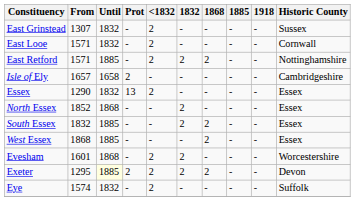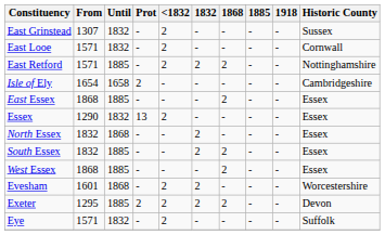 <table class="wikitable">
 <tr>
 <th>Constituency</th>
 <th>From</th>
 <th>Until</th>
 <th>Prot</th>
 <th><1832</th>
 <th>1832</th>
 <th>1868</th>
 <th>1885</th>
 <th>1918</th>
 <th>Historic County</th>
 </tr>
 <tr>
 <td><a href='#'>East Grinstead</a></td>
 <td>1307</td>
 <td>1832</td>
 <td>-</td>
 <td>2</td>
 <td>-</td>
 <td>-</td>
 <td>-</td>
 <td>-</td>
 <td>Sussex</td>
 </tr>
 <tr>
 <td><a href='#'>East Looe</a></td>
 <td>1571</td>
 <td>1832</td>
 <td>-</td>
 <td>2</td>
 <td>-</td>
 <td>-</td>
 <td>-</td>
 <td>-</td>
 <td>Cornwall</td>
 </tr>
 <tr>
 <td><a href='#'>East Retford</a></td>
 <td>1571</td>
 <td>1885</td>
 <td>-</td>
 <td>2</td>
 <td>2</td>
 <td>2</td>
 <td>-</td>
 <td>-</td>
 <td>Nottinghamshire</td>
 </tr>
 <tr>
 <td><a href='#'><em>Isle of</em> Ely</a></td>
-<td>1657</td>
+<td>1654</td>
 <td>1658</td>
 <td>2</td>
 <td>-</td>
 <td>-</td>
 <td>-</td>
 <td>-</td>
 <td>-</td>
 <td>Cambridgeshire</td>
+</tr>
+<tr>
+<td><a href='#'><em>East</em> Essex</a></td>
+<td>1868</td>
+<td>1885</td>
+<td>-</td>
+<td>-</td>
+<td>-</td>
+<td>2</td>
+<td>-</td>
+<td>-</td>
+<td>Essex</td>
 </tr>
 <tr>
 <td><a href='#'>Essex</a></td>
 <td>1290</td>
 <td>1832</td>
 <td>13</td>
 <td>2</td>
 <td>-</td>
 <td>-</td>
 <td>-</td>
 <td>-</td>
 <td>Essex</td>
 </tr>
 <tr>
 <td><a href='#'><em>North</em> Essex</a></td>
-<td>1852</td>
+<td>1832</td>
 <td>1868</td>
 <td>-</td>
 <td>-</td>
 <td>2</td>
 <td>-</td>
 <td>-</td>
 <td>-</td>
 <td>Essex</td>
 </tr>
 <tr>
 <td><a href='#'><em>South</em> Essex</a></td>
 <td>1832</td>
 <td>1885</td>
 <td>-</td>
 <td>-</td>
 <td>2</td>
 <td>2</td>
 <td>-</td>
 <td>-</td>
 <td>Essex</td>
 </tr>
 <tr>
 <td><a href='#'><em>West</em> Essex</a></td>
 <td>1868</td>
 <td>1885</td>
 <td>-</td>
 <td>-</td>
 <td>-</td>
 <td>2</td>
 <td>-</td>
 <td>-</td>
 <td>Essex</td>
 </tr>
 <tr>
 <td><a href='#'>Evesham</a></td>
 <td>1601</td>
 <td>1868</td>
 <td>-</td>
 <td>2</td>
 <td>2</td>
 <td>-</td>
 <td>-</td>
 <td>-</td>
 <td>Worcestershire</td>
 </tr>
 <tr>
 <td><a href='#'>Exeter</a></td>
 <td>1295</td>
-<td style="background: lightyellow;">1885</td>
+<td>1885</td>
 <td>2</td>
 <td>2</td>
 <td>2</td>
 <td>2</td>
 <td>-</td>
 <td>-</td>
 <td>Devon</td>
 </tr>
 <tr>
 <td><a href='#'>Eye</a></td>
-<td>1574</td>
+<td>1571</td>
 <td>1832</td>
 <td>-</td>
 <td>2</td>
 <td>-</td>
 <td>-</td>
 <td>-</td>
 <td>-</td>
 <td>Suffolk</td>
 </tr>
 <tr>
 </tr>
 </table>
